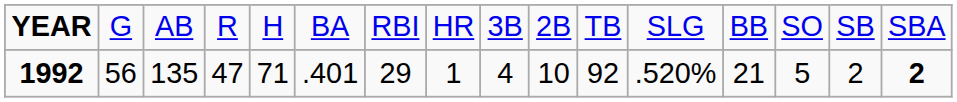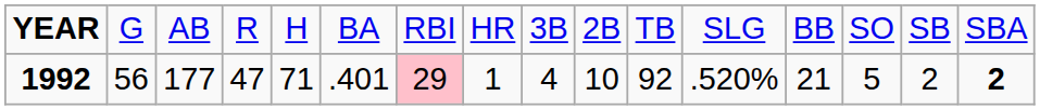 <table class="wikitable">
 <tr align=center>
 <td><strong>YEAR</strong></td>
 <td><a href='#'>G</a></td>
 <td><a href='#'>AB</a></td>
 <td><a href='#'>R</a></td>
 <td><a href='#'>H</a></td>
 <td><a href='#'>BA</a></td>
 <td><a href='#'>RBI</a></td>
 <td><a href='#'>HR</a></td>
 <td><a href='#'>3B</a></td>
 <td><a href='#'>2B</a></td>
 <td><a href='#'>TB</a></td>
 <td><a href='#'>SLG</a></td>
 <td><a href='#'>BB</a></td>
 <td><a href='#'>SO</a></td>
 <td><a href='#'>SB</a></td>
 <td><a href='#'>SBA</a></td>
 </tr>
 <tr align=center>
 <td><strong>1992</strong></td>
 <td>56</td>
-<td>135</td>
+<td>177</td>
 <td>47</td>
 <td>71</td>
 <td>.401</td>
-<td>29</td>
+<td style="background: pink;">29</td>
 <td>1</td>
 <td>4</td>
 <td>10</td>
 <td>92</td>
 <td>.520%</td>
 <td>21</td>
 <td>5</td>
 <td>2</td>
 <td><strong>2</strong></td>
 </tr>
 </table>
